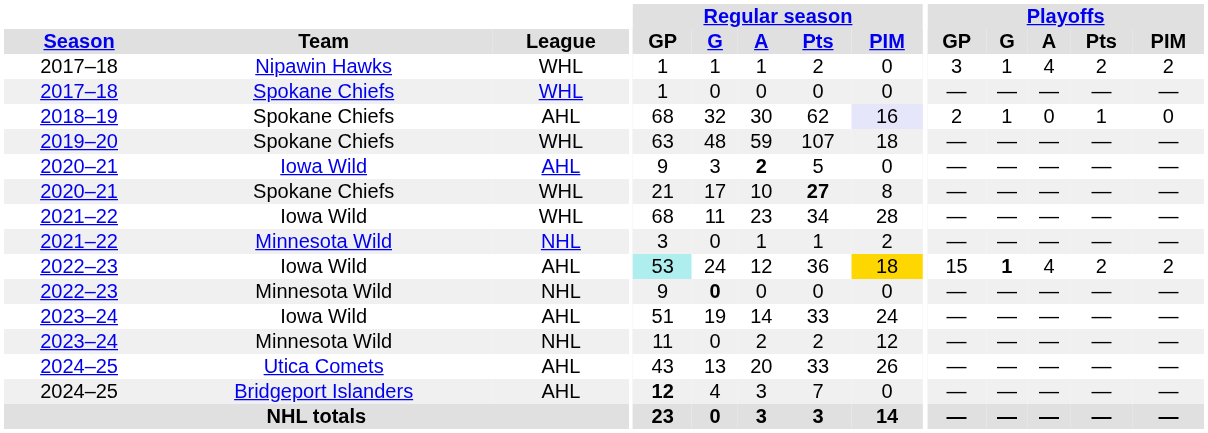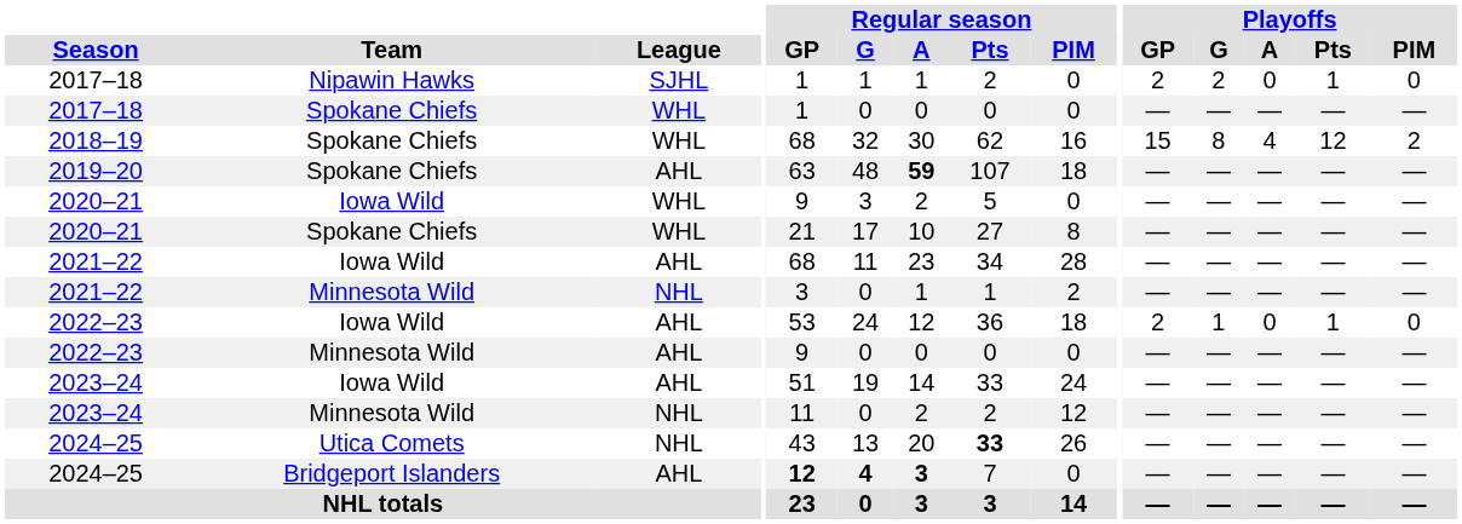 <table border="0" cellpadding="1" cellspacing="0" style="text-align:center; width:60em;">
 <tr bgcolor="#e0e0e0">
 <th colspan="3" bgcolor="#ffffff"></th>
 <th rowspan="99" bgcolor="#ffffff"></th>
 <th colspan="5"><a href='#'>Regular season</a></th>
 <th rowspan="99" bgcolor="#ffffff"></th>
 <th colspan="5"><a href='#'>Playoffs</a></th>
 </tr>
 <tr bgcolor="#e0e0e0">
 <th><a href='#'>Season</a></th>
 <th>Team</th>
 <th>League</th>
 <th>GP</th>
 <th><a href='#'>G</a></th>
 <th><a href='#'>A</a></th>
 <th><a href='#'>Pts</a></th>
 <th><a href='#'>PIM</a></th>
 <th>GP</th>
 <th>G</th>
 <th>A</th>
 <th>Pts</th>
 <th>PIM</th>
 </tr>
 <tr>
 <td>2017–18</td>
 <td><a href='#'>Nipawin Hawks</a></td>
-<td>WHL</td>
+<td><a href='#'>SJHL</a></td>
 <td>1</td>
 <td>1</td>
 <td>1</td>
 <td>2</td>
 <td>0</td>
-<td>3</td>
-<td>1</td>
-<td>4</td>
 <td>2</td>
 <td>2</td>
+<td>0</td>
+<td>1</td>
+<td>0</td>
 </tr>
 <tr bgcolor="#f0f0f0">
 <td><a href='#'>2017–18</a></td>
 <td><a href='#'>Spokane Chiefs</a></td>
 <td><a href='#'>WHL</a></td>
 <td>1</td>
 <td>0</td>
 <td>0</td>
 <td>0</td>
 <td>0</td>
 <td>—</td>
 <td>—</td>
 <td>—</td>
 <td>—</td>
 <td>—</td>
 </tr>
 <tr>
 <td><a href='#'>2018–19</a></td>
 <td>Spokane Chiefs</td>
-<td>AHL</td>
+<td>WHL</td>
 <td>68</td>
 <td>32</td>
 <td>30</td>
 <td>62</td>
-<td style="background: lavender;">16</td>
+<td>16</td>
+<td>15</td>
+<td>8</td>
+<td>4</td>
+<td>12</td>
 <td>2</td>
-<td>1</td>
-<td>0</td>
-<td>1</td>
-<td>0</td>
 </tr>
 <tr bgcolor="#f0f0f0">
 <td><a href='#'>2019–20</a></td>
 <td>Spokane Chiefs</td>
-<td>WHL</td>
+<td>AHL</td>
 <td>63</td>
 <td>48</td>
-<td>59</td>
+<td><strong>59</strong></td>
 <td>107</td>
 <td>18</td>
 <td>—</td>
 <td>—</td>
 <td>—</td>
 <td>—</td>
 <td>—</td>
 </tr>
 <tr>
 <td><a href='#'>2020–21</a></td>
 <td><a href='#'>Iowa Wild</a></td>
-<td><a href='#'>AHL</a></td>
+<td>WHL</td>
 <td>9</td>
 <td>3</td>
-<td><strong>2</strong></td>
+<td>2</td>
 <td>5</td>
 <td>0</td>
 <td>—</td>
 <td>—</td>
 <td>—</td>
 <td>—</td>
 <td>—</td>
 </tr>
 <tr bgcolor="#f0f0f0">
 <td><a href='#'>2020–21</a></td>
 <td>Spokane Chiefs</td>
 <td>WHL</td>
 <td>21</td>
 <td>17</td>
 <td>10</td>
-<td><strong>27</strong></td>
+<td>27</td>
 <td>8</td>
 <td>—</td>
 <td>—</td>
 <td>—</td>
 <td>—</td>
 <td>—</td>
 </tr>
 <tr>
 <td><a href='#'>2021–22</a></td>
 <td>Iowa Wild</td>
-<td>WHL</td>
+<td>AHL</td>
 <td>68</td>
 <td>11</td>
 <td>23</td>
 <td>34</td>
 <td>28</td>
 <td>—</td>
 <td>—</td>
 <td>—</td>
 <td>—</td>
 <td>—</td>
 </tr>
 <tr bgcolor="#f0f0f0">
 <td><a href='#'>2021–22</a></td>
 <td><a href='#'>Minnesota Wild</a></td>
 <td><a href='#'>NHL</a></td>
 <td>3</td>
 <td>0</td>
 <td>1</td>
 <td>1</td>
 <td>2</td>
 <td>—</td>
 <td>—</td>
 <td>—</td>
 <td>—</td>
 <td>—</td>
 </tr>
 <tr>
 <td><a href='#'>2022–23</a></td>
 <td>Iowa Wild</td>
 <td>AHL</td>
-<td style="background: paleturquoise;">53</td>
+<td>53</td>
 <td>24</td>
 <td>12</td>
 <td>36</td>
-<td style="background: gold;">18</td>
-<td>15</td>
-<td><strong>1</strong></td>
-<td>4</td>
+<td>18</td>
 <td>2</td>
-<td>2</td>
+<td>1</td>
+<td>0</td>
+<td>1</td>
+<td>0</td>
 </tr>
 <tr bgcolor="#f0f0f0">
 <td><a href='#'>2022–23</a></td>
 <td>Minnesota Wild</td>
-<td>NHL</td>
+<td>AHL</td>
 <td>9</td>
-<td><strong>0</strong></td>
+<td>0</td>
 <td>0</td>
 <td>0</td>
 <td>0</td>
 <td>—</td>
 <td>—</td>
 <td>—</td>
 <td>—</td>
 <td>—</td>
 </tr>
 <tr>
 <td><a href='#'>2023–24</a></td>
 <td>Iowa Wild</td>
 <td>AHL</td>
 <td>51</td>
 <td>19</td>
 <td>14</td>
 <td>33</td>
 <td>24</td>
 <td>—</td>
 <td>—</td>
 <td>—</td>
 <td>—</td>
 <td>—</td>
 </tr>
 <tr bgcolor="#f0f0f0">
 <td><a href='#'>2023–24</a></td>
 <td>Minnesota Wild</td>
 <td>NHL</td>
 <td>11</td>
 <td>0</td>
 <td>2</td>
 <td>2</td>
 <td>12</td>
 <td>—</td>
 <td>—</td>
 <td>—</td>
 <td>—</td>
 <td>—</td>
 </tr>
 <tr>
 <td><a href='#'>2024–25</a></td>
 <td><a href='#'>Utica Comets</a></td>
-<td>AHL</td>
+<td>NHL</td>
 <td>43</td>
 <td>13</td>
 <td>20</td>
-<td>33</td>
+<td><strong>33</strong></td>
 <td>26</td>
 <td>—</td>
 <td>—</td>
 <td>—</td>
 <td>—</td>
 <td>—</td>
 </tr>
 <tr bgcolor="#f0f0f0">
 <td>2024–25</td>
 <td><a href='#'>Bridgeport Islanders</a></td>
 <td>AHL</td>
 <td><strong>12</strong></td>
-<td>4</td>
-<td>3</td>
+<td><strong>4</strong></td>
+<td><strong>3</strong></td>
 <td>7</td>
 <td>0</td>
 <td>—</td>
 <td>—</td>
 <td>—</td>
 <td>—</td>
 <td>—</td>
 </tr>
 <tr bgcolor="#e0e0e0">
 <th colspan="3">NHL totals</th>
 <th>23</th>
 <th>0</th>
 <th>3</th>
 <th>3</th>
 <th>14</th>
 <th>—</th>
 <th>—</th>
 <th>—</th>
 <th>—</th>
 <th>—</th>
 </tr>
 </table>
